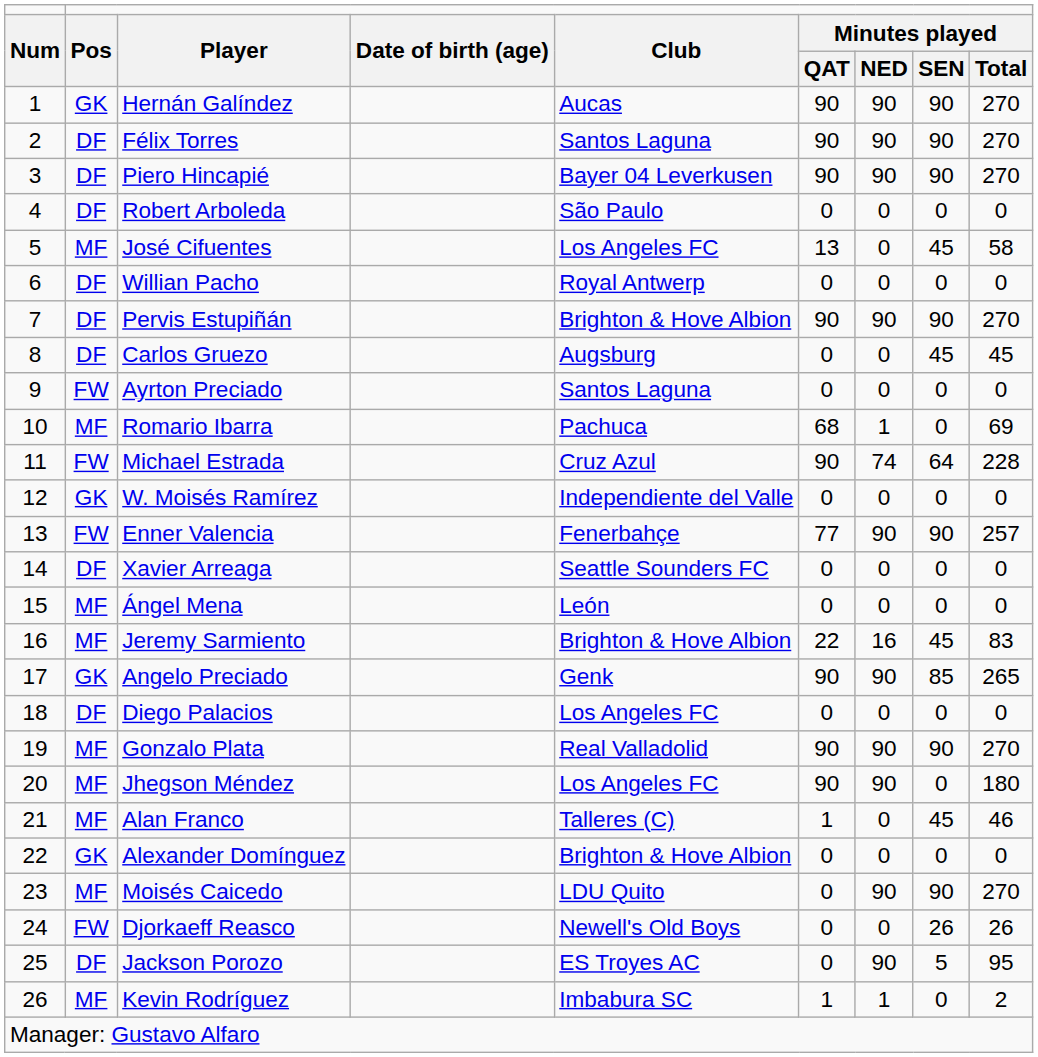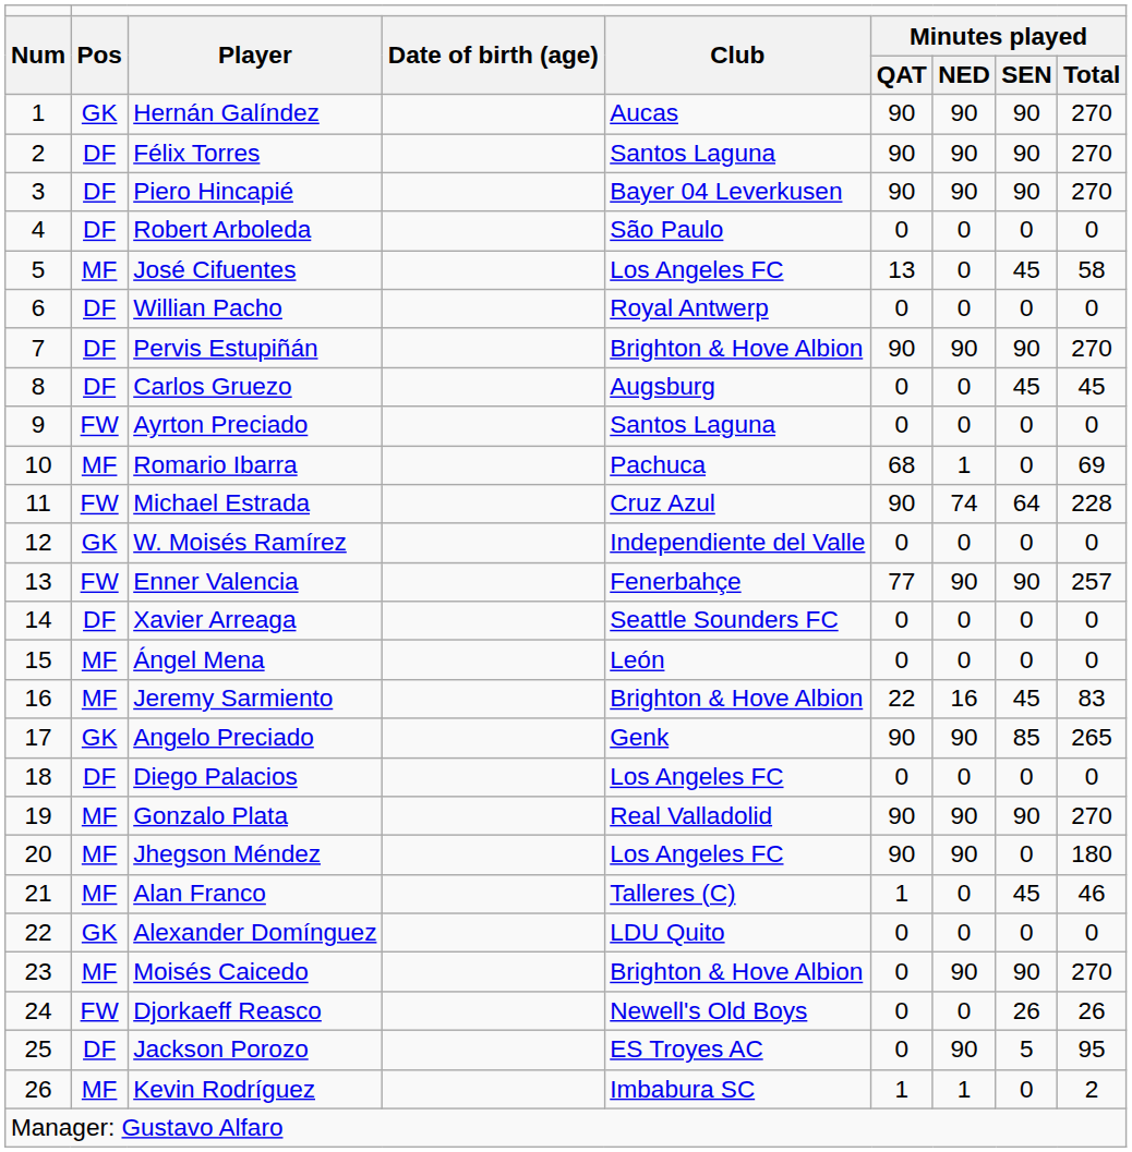 <table class="wikitable" style="text-align:center">
 <tr>
 <td></td>
 </tr>
 <tr>
 <th rowspan="2">Num</th>
 <th rowspan="2">Pos</th>
 <th rowspan="2">Player</th>
 <th rowspan="2">Date of birth (age)</th>
 <th rowspan="2">Club</th>
 <th colspan="4">Minutes played</th>
 </tr>
 <tr>
 <th>QAT</th>
 <th>NED</th>
 <th>SEN</th>
 <th>Total</th>
 </tr>
 <tr>
 <td>1</td>
 <td><a href='#'>GK</a></td>
 <td align="left"><a href='#'>Hernán Galíndez</a></td>
 <td align="left"></td>
 <td align="left"> <a href='#'>Aucas</a></td>
 <td>90</td>
 <td>90</td>
 <td>90</td>
 <td>270</td>
 </tr>
 <tr>
 <td>2</td>
 <td><a href='#'>DF</a></td>
 <td align="left"><a href='#'>Félix Torres</a></td>
 <td align="left"></td>
 <td align="left"> <a href='#'>Santos Laguna</a></td>
 <td>90</td>
 <td>90</td>
 <td>90</td>
 <td>270</td>
 </tr>
 <tr>
 <td>3</td>
 <td><a href='#'>DF</a></td>
 <td align="left"><a href='#'>Piero Hincapié</a></td>
 <td align="left"></td>
 <td align="left"> <a href='#'>Bayer 04 Leverkusen</a></td>
 <td>90</td>
 <td>90</td>
 <td>90</td>
 <td>270</td>
 </tr>
 <tr>
 <td>4</td>
 <td><a href='#'>DF</a></td>
 <td align="left"><a href='#'>Robert Arboleda</a></td>
 <td align="left"></td>
 <td align="left"> <a href='#'>São Paulo</a></td>
 <td>0</td>
 <td>0</td>
 <td>0</td>
 <td>0</td>
 </tr>
 <tr>
 <td>5</td>
 <td><a href='#'>MF</a></td>
 <td align="left"><a href='#'>José Cifuentes</a></td>
 <td align="left"></td>
 <td align="left"> <a href='#'>Los Angeles FC</a></td>
 <td>13</td>
 <td>0</td>
 <td>45</td>
 <td>58</td>
 </tr>
 <tr>
 <td>6</td>
 <td><a href='#'>DF</a></td>
 <td align="left"><a href='#'>Willian Pacho</a></td>
 <td align="left"></td>
 <td align="left"> <a href='#'>Royal Antwerp</a></td>
 <td>0</td>
 <td>0</td>
 <td>0</td>
 <td>0</td>
 </tr>
 <tr>
 <td>7</td>
 <td><a href='#'>DF</a></td>
 <td align="left"><a href='#'>Pervis Estupiñán</a></td>
 <td align="left"></td>
 <td align="left"> <a href='#'>Brighton & Hove Albion</a></td>
 <td>90</td>
 <td>90</td>
 <td>90</td>
 <td>270</td>
 </tr>
 <tr>
 <td>8</td>
 <td><a href='#'>DF</a></td>
 <td align="left"><a href='#'>Carlos Gruezo</a></td>
 <td align="left"></td>
 <td align="left"> <a href='#'>Augsburg</a></td>
 <td>0</td>
 <td>0</td>
 <td>45</td>
 <td>45</td>
 </tr>
 <tr>
 <td>9</td>
 <td><a href='#'>FW</a></td>
 <td align="left"><a href='#'>Ayrton Preciado</a></td>
 <td align="left"></td>
 <td align="left"> <a href='#'>Santos Laguna</a></td>
 <td>0</td>
 <td>0</td>
 <td>0</td>
 <td>0</td>
 </tr>
 <tr>
 <td>10</td>
 <td><a href='#'>MF</a></td>
 <td align="left"><a href='#'>Romario Ibarra</a></td>
 <td align="left"></td>
 <td align="left"> <a href='#'>Pachuca</a></td>
 <td>68</td>
 <td>1</td>
 <td>0</td>
 <td>69</td>
 </tr>
 <tr>
 <td>11</td>
 <td><a href='#'>FW</a></td>
 <td align="left"><a href='#'>Michael Estrada</a></td>
 <td align="left"></td>
 <td align="left"> <a href='#'>Cruz Azul</a></td>
 <td>90</td>
 <td>74</td>
 <td>64</td>
 <td>228</td>
 </tr>
 <tr>
 <td>12</td>
 <td><a href='#'>GK</a></td>
 <td align="left"><a href='#'>W. Moisés Ramírez</a></td>
 <td align="left"></td>
 <td align="left"> <a href='#'>Independiente del Valle</a></td>
 <td>0</td>
 <td>0</td>
 <td>0</td>
 <td>0</td>
 </tr>
 <tr>
 <td>13</td>
 <td><a href='#'>FW</a></td>
 <td align="left"><a href='#'>Enner Valencia</a></td>
 <td align="left"></td>
 <td align="left"> <a href='#'>Fenerbahçe</a></td>
 <td>77</td>
 <td>90</td>
 <td>90</td>
 <td>257</td>
 </tr>
 <tr>
 <td>14</td>
 <td><a href='#'>DF</a></td>
 <td align="left"><a href='#'>Xavier Arreaga</a></td>
 <td align="left"></td>
 <td align="left"> <a href='#'>Seattle Sounders FC</a></td>
 <td>0</td>
 <td>0</td>
 <td>0</td>
 <td>0</td>
 </tr>
 <tr>
 <td>15</td>
 <td><a href='#'>MF</a></td>
 <td align="left"><a href='#'>Ángel Mena</a></td>
 <td align="left"></td>
 <td align="left"> <a href='#'>León</a></td>
 <td>0</td>
 <td>0</td>
 <td>0</td>
 <td>0</td>
 </tr>
 <tr>
 <td>16</td>
 <td><a href='#'>MF</a></td>
 <td align="left"><a href='#'>Jeremy Sarmiento</a></td>
 <td align="left"></td>
 <td align="left"> <a href='#'>Brighton & Hove Albion</a></td>
 <td>22</td>
 <td>16</td>
 <td>45</td>
 <td>83</td>
 </tr>
 <tr>
 <td>17</td>
 <td><a href='#'>GK</a></td>
 <td align="left"><a href='#'>Angelo Preciado</a></td>
 <td align="left"></td>
 <td align="left"> <a href='#'>Genk</a></td>
 <td>90</td>
 <td>90</td>
 <td>85</td>
 <td>265</td>
 </tr>
 <tr>
 <td>18</td>
 <td><a href='#'>DF</a></td>
 <td align="left"><a href='#'>Diego Palacios</a></td>
 <td align="left"></td>
 <td align="left"> <a href='#'>Los Angeles FC</a></td>
 <td>0</td>
 <td>0</td>
 <td>0</td>
 <td>0</td>
 </tr>
 <tr>
 <td>19</td>
 <td><a href='#'>MF</a></td>
 <td align="left"><a href='#'>Gonzalo Plata</a></td>
 <td align="left"></td>
 <td align="left"> <a href='#'>Real Valladolid</a></td>
 <td>90</td>
 <td>90</td>
 <td>90</td>
 <td>270</td>
 </tr>
 <tr>
 <td>20</td>
 <td><a href='#'>MF</a></td>
 <td align="left"><a href='#'>Jhegson Méndez</a></td>
 <td align="left"></td>
 <td align="left"> <a href='#'>Los Angeles FC</a></td>
 <td>90</td>
 <td>90</td>
 <td>0</td>
 <td>180</td>
 </tr>
 <tr>
 <td>21</td>
 <td><a href='#'>MF</a></td>
 <td align="left"><a href='#'>Alan Franco</a></td>
 <td align="left"></td>
 <td align="left"> <a href='#'>Talleres (C)</a></td>
 <td>1</td>
 <td>0</td>
 <td>45</td>
 <td>46</td>
 </tr>
 <tr>
 <td>22</td>
 <td><a href='#'>GK</a></td>
 <td align="left"><a href='#'>Alexander Domínguez</a></td>
 <td align="left"></td>
-<td align="left"> <a href='#'>Brighton & Hove Albion</a></td>
+<td align="left"> <a href='#'>LDU Quito</a></td>
 <td>0</td>
 <td>0</td>
 <td>0</td>
 <td>0</td>
 </tr>
 <tr>
 <td>23</td>
 <td><a href='#'>MF</a></td>
 <td align="left"><a href='#'>Moisés Caicedo</a></td>
 <td align="left"></td>
-<td align="left"> <a href='#'>LDU Quito</a></td>
+<td align="left"> <a href='#'>Brighton & Hove Albion</a></td>
 <td>0</td>
 <td>90</td>
 <td>90</td>
 <td>270</td>
 </tr>
 <tr>
 <td>24</td>
 <td><a href='#'>FW</a></td>
 <td align="left"><a href='#'>Djorkaeff Reasco</a></td>
 <td align="left"></td>
 <td align="left"> <a href='#'>Newell's Old Boys</a></td>
 <td>0</td>
 <td>0</td>
 <td>26</td>
 <td>26</td>
 </tr>
 <tr>
 <td>25</td>
 <td><a href='#'>DF</a></td>
 <td align="left"><a href='#'>Jackson Porozo</a></td>
 <td align="left"></td>
 <td align="left"> <a href='#'>ES Troyes AC</a></td>
 <td>0</td>
 <td>90</td>
 <td>5</td>
 <td>95</td>
 </tr>
 <tr>
 <td>26</td>
 <td><a href='#'>MF</a></td>
 <td align="left"><a href='#'>Kevin Rodríguez</a></td>
 <td align="left"></td>
 <td align="left"> <a href='#'>Imbabura SC</a></td>
 <td>1</td>
 <td>1</td>
 <td>0</td>
 <td>2</td>
 </tr>
 <tr>
 <td colspan="9" style="text-align:left;">Manager:  <a href='#'>Gustavo Alfaro</a></td>
 </tr>
 </table>
